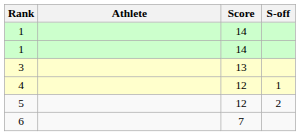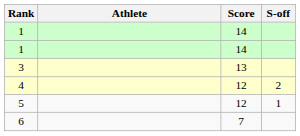 <table class="wikitable" style="text-align:center">
 <tr>
 <th width=40>Rank</th>
 <th width=250>Athlete</th>
 <th width=50>Score</th>
 <th width=40>S-off</th>
 </tr>
 <tr bgcolor=ccffcc>
 <td>1</td>
 <td align=left></td>
 <td>14</td>
 <td></td>
 </tr>
 <tr bgcolor=ccffcc>
 <td>1</td>
 <td align=left></td>
 <td>14</td>
 <td></td>
 </tr>
 <tr bgcolor=ffffcc>
 <td>3</td>
 <td align=left></td>
 <td>13</td>
 <td></td>
 </tr>
 <tr bgcolor=ffffcc>
 <td>4</td>
 <td align=left></td>
 <td>12</td>
-<td>1</td>
+<td>2</td>
 </tr>
 <tr>
 <td>5</td>
 <td align=left></td>
 <td>12</td>
-<td>2</td>
+<td>1</td>
 </tr>
 <tr>
 <td>6</td>
 <td align=left></td>
 <td>7</td>
 <td></td>
 </tr>
 </table>
